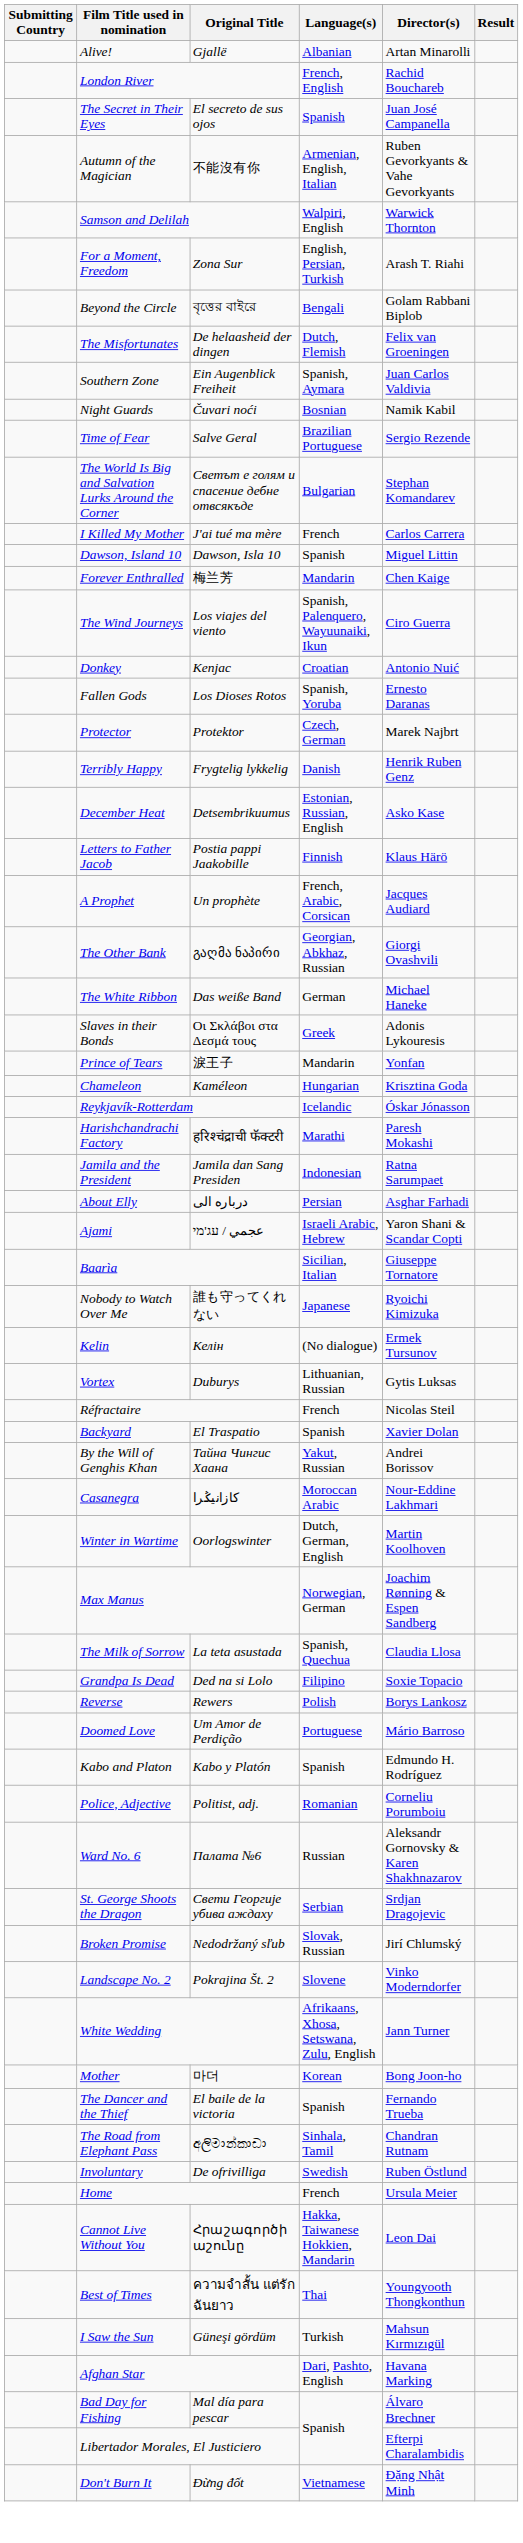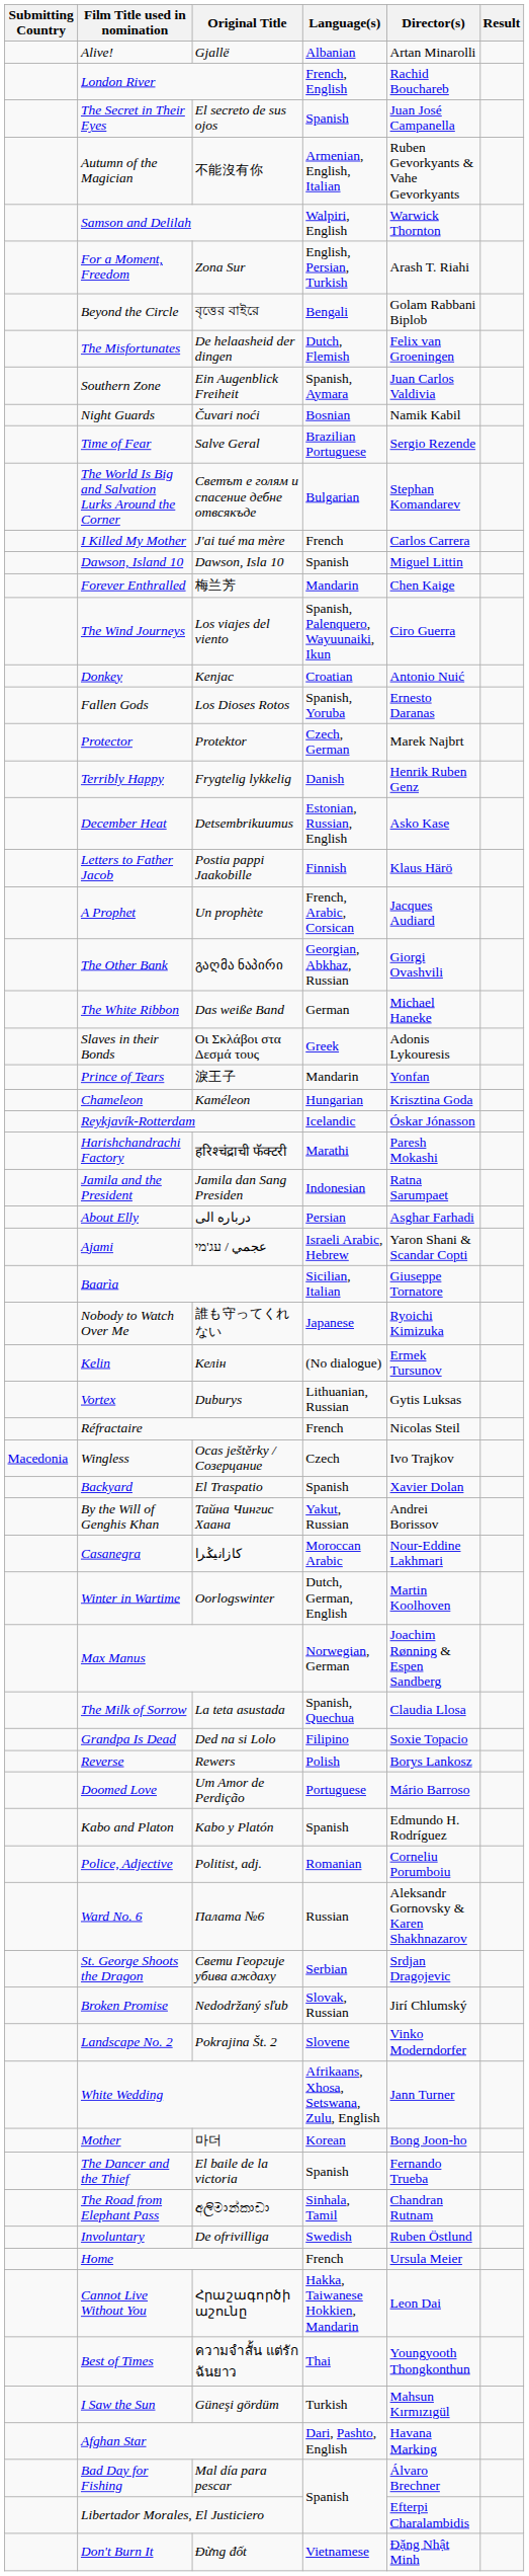 <table class="wikitable sortable" width="98%" style="background:#f">
 <tr>
 <th>Submitting Country</th>
 <th>Film Title used in nomination</th>
 <th>Original Title</th>
 <th>Language(s)</th>
 <th>Director(s)</th>
 <th>Result </th>
 </tr>
 <tr>
 <td></td>
 <td><em>Alive!</em></td>
 <td><em>Gjallë</em></td>
 <td><a href='#'>Albanian</a></td>
 <td>Artan Minarolli</td>
 <td></td>
 </tr>
 <tr>
 <td></td>
 <td colspan="2"><em><a href='#'>London River</a></em></td>
 <td><a href='#'>French</a>, <a href='#'>English</a></td>
 <td><a href='#'>Rachid Bouchareb</a></td>
 <td></td>
 </tr>
 <tr>
 <td></td>
 <td><em><a href='#'>The Secret in Their Eyes</a></em></td>
 <td><em>El secreto de sus ojos</em></td>
 <td><a href='#'>Spanish</a></td>
 <td><a href='#'>Juan José Campanella</a></td>
 <td></td>
 </tr>
 <tr>
 <td></td>
 <td><em>Autumn of the Magician</em></td>
 <td>不能沒有你</td>
 <td><a href='#'>Armenian</a>, English, <a href='#'>Italian</a></td>
 <td>Ruben Gevorkyants & Vahe Gevorkyants</td>
 <td></td>
 </tr>
 <tr>
 <td></td>
 <td colspan="2"><em><a href='#'>Samson and Delilah</a></em></td>
 <td><a href='#'>Walpiri</a>, English</td>
 <td><a href='#'>Warwick Thornton</a></td>
 <td></td>
 </tr>
 <tr>
 <td></td>
 <td><em><a href='#'>For a Moment, Freedom</a></em></td>
 <td><em>Zona Sur</em></td>
 <td>English, <a href='#'>Persian</a>, <a href='#'>Turkish</a></td>
 <td>Arash T. Riahi</td>
 <td></td>
 </tr>
 <tr>
 <td></td>
 <td><em>Beyond the Circle</em></td>
 <td>বৃত্তের বাইরে</td>
 <td><a href='#'>Bengali</a></td>
 <td>Golam Rabbani Biplob</td>
 <td></td>
 </tr>
 <tr>
 <td></td>
 <td><em><a href='#'>The Misfortunates</a></em></td>
 <td><em>De helaasheid der dingen</em></td>
 <td><a href='#'>Dutch</a>, <a href='#'>Flemish</a></td>
 <td><a href='#'>Felix van Groeningen</a></td>
 <td></td>
 </tr>
 <tr>
 <td></td>
 <td><em>Southern Zone</em></td>
 <td><em>Ein Augenblick Freiheit</em></td>
 <td>Spanish, <a href='#'>Aymara</a></td>
 <td><a href='#'>Juan Carlos Valdivia</a></td>
 <td></td>
 </tr>
 <tr>
 <td></td>
 <td><em>Night Guards</em></td>
 <td><em>Čuvari noći</em></td>
 <td><a href='#'>Bosnian</a></td>
 <td>Namik Kabil</td>
 <td></td>
 </tr>
 <tr>
 <td></td>
 <td><em><a href='#'>Time of Fear</a></em></td>
 <td><em>Salve Geral</em></td>
 <td><a href='#'>Brazilian Portuguese</a></td>
 <td><a href='#'>Sergio Rezende</a></td>
 <td></td>
 </tr>
 <tr>
 <td></td>
 <td><em><a href='#'>The World Is Big and Salvation Lurks Around the Corner</a></em></td>
 <td><em>Светът е голям и спасение дебне отвсякъде</em></td>
 <td><a href='#'>Bulgarian</a></td>
 <td><a href='#'>Stephan Komandarev</a></td>
 <td></td>
 </tr>
 <tr>
 <td></td>
 <td><em><a href='#'>I Killed My Mother</a></em></td>
 <td><em>J'ai tué ma mère</em></td>
 <td>French</td>
 <td><a href='#'>Carlos Carrera</a></td>
 <td></td>
 </tr>
 <tr>
 <td></td>
 <td><em><a href='#'>Dawson, Island 10</a></em></td>
 <td><em>Dawson, Isla 10</em></td>
 <td>Spanish</td>
 <td><a href='#'>Miguel Littin</a></td>
 <td></td>
 </tr>
 <tr>
 <td></td>
 <td><em><a href='#'>Forever Enthralled</a></em></td>
 <td>梅兰芳</td>
 <td><a href='#'>Mandarin</a></td>
 <td><a href='#'>Chen Kaige</a></td>
 <td></td>
 </tr>
 <tr>
 <td></td>
 <td><em><a href='#'>The Wind Journeys</a></em></td>
 <td><em>Los viajes del viento</em></td>
 <td>Spanish, <a href='#'>Palenquero</a>, <a href='#'>Wayuunaiki</a>, <a href='#'>Ikun</a></td>
 <td><a href='#'>Ciro Guerra</a></td>
 <td></td>
 </tr>
 <tr>
 <td></td>
 <td><em><a href='#'>Donkey</a></em></td>
 <td><em>Kenjac</em></td>
 <td><a href='#'>Croatian</a></td>
 <td><a href='#'>Antonio Nuić</a></td>
 <td></td>
 </tr>
 <tr>
 <td></td>
 <td><em>Fallen Gods</em></td>
 <td><em>Los Dioses Rotos</em></td>
 <td>Spanish, <a href='#'>Yoruba</a></td>
 <td><a href='#'>Ernesto Daranas</a></td>
 <td></td>
 </tr>
 <tr>
 <td></td>
 <td><em><a href='#'>Protector</a></em></td>
 <td><em>Protektor</em></td>
 <td><a href='#'>Czech</a>, <a href='#'>German</a></td>
 <td>Marek Najbrt</td>
 <td></td>
 </tr>
 <tr>
 <td></td>
 <td><em><a href='#'>Terribly Happy</a></em></td>
 <td><em>Frygtelig lykkelig</em></td>
 <td><a href='#'>Danish</a></td>
 <td><a href='#'>Henrik Ruben Genz</a></td>
 <td></td>
 </tr>
 <tr>
 <td></td>
 <td><em><a href='#'>December Heat</a></em></td>
 <td><em>Detsembrikuumus</em></td>
 <td><a href='#'>Estonian</a>, <a href='#'>Russian</a>, English</td>
 <td><a href='#'>Asko Kase</a></td>
 <td></td>
 </tr>
 <tr>
 <td></td>
 <td><em><a href='#'>Letters to Father Jacob</a></em></td>
 <td><em>Postia pappi Jaakobille</em></td>
 <td><a href='#'>Finnish</a></td>
 <td><a href='#'>Klaus Härö</a></td>
 <td></td>
 </tr>
 <tr>
 <td></td>
 <td><em><a href='#'>A Prophet</a></em></td>
 <td><em>Un prophète</em></td>
 <td>French, <a href='#'>Arabic</a>, <a href='#'>Corsican</a></td>
 <td><a href='#'>Jacques Audiard</a></td>
 <td></td>
 </tr>
 <tr>
 <td></td>
 <td><em><a href='#'>The Other Bank</a></em></td>
 <td>გაღმა ნაპირი</td>
 <td><a href='#'>Georgian</a>, <a href='#'>Abkhaz</a>, Russian</td>
 <td><a href='#'>Giorgi Ovashvili</a></td>
 <td></td>
 </tr>
 <tr>
 <td></td>
 <td><em><a href='#'>The White Ribbon</a></em></td>
 <td><em>Das weiße Band</em></td>
 <td>German</td>
 <td><a href='#'>Michael Haneke</a></td>
 <td></td>
 </tr>
 <tr>
 <td></td>
 <td><em>Slaves in their Bonds</em></td>
 <td>Οι Σκλάβοι στα Δεσμά τους</td>
 <td><a href='#'>Greek</a></td>
 <td>Adonis Lykouresis</td>
 <td></td>
 </tr>
 <tr>
 <td></td>
 <td><em><a href='#'>Prince of Tears</a></em></td>
 <td>淚王子</td>
 <td>Mandarin</td>
 <td><a href='#'>Yonfan</a></td>
 <td></td>
 </tr>
 <tr>
 <td></td>
 <td><em><a href='#'>Chameleon</a></em></td>
 <td><em>Kaméleon</em></td>
 <td><a href='#'>Hungarian</a></td>
 <td><a href='#'>Krisztina Goda</a></td>
 <td></td>
 </tr>
 <tr>
 <td></td>
 <td colspan="2"><em><a href='#'>Reykjavík-Rotterdam</a></em></td>
 <td><a href='#'>Icelandic</a></td>
 <td><a href='#'>Óskar Jónasson</a></td>
 <td></td>
 </tr>
 <tr>
 <td></td>
 <td><em><a href='#'>Harishchandrachi Factory</a></em></td>
 <td>हरिश्चंद्राची फॅक्टरी</td>
 <td><a href='#'>Marathi</a></td>
 <td><a href='#'>Paresh Mokashi</a></td>
 <td></td>
 </tr>
 <tr>
 <td></td>
 <td><em><a href='#'>Jamila and the President</a></em></td>
 <td><em>Jamila dan Sang Presiden</em></td>
 <td><a href='#'>Indonesian</a></td>
 <td><a href='#'>Ratna Sarumpaet</a></td>
 <td></td>
 </tr>
 <tr>
 <td></td>
 <td><em><a href='#'>About Elly</a></em></td>
 <td>درباره الی</td>
 <td><a href='#'>Persian</a></td>
 <td><a href='#'>Asghar Farhadi</a></td>
 <td></td>
 </tr>
 <tr>
 <td></td>
 <td><em><a href='#'>Ajami</a></em></td>
 <td>عجمي / עג'מי</td>
 <td><a href='#'>Israeli Arabic</a>, <a href='#'>Hebrew</a></td>
 <td>Yaron Shani & <a href='#'>Scandar Copti</a></td>
 <td></td>
 </tr>
 <tr>
 <td></td>
 <td colspan="2"><em><a href='#'>Baarìa</a></em></td>
 <td><a href='#'>Sicilian</a>, <a href='#'>Italian</a></td>
 <td><a href='#'>Giuseppe Tornatore</a></td>
 <td></td>
 </tr>
 <tr>
 <td></td>
 <td><em>Nobody to Watch Over Me</em></td>
 <td>誰も守ってくれない</td>
 <td><a href='#'>Japanese</a></td>
 <td><a href='#'>Ryoichi Kimizuka</a></td>
 <td></td>
 </tr>
 <tr>
 <td></td>
 <td><em><a href='#'>Kelin</a></em></td>
 <td><em>Келін</em></td>
 <td>(No dialogue)</td>
 <td><a href='#'>Ermek Tursunov</a></td>
 <td></td>
 </tr>
 <tr>
 <td></td>
 <td><em><a href='#'>Vortex</a></em></td>
 <td><em>Duburys</em></td>
 <td>Lithuanian, Russian</td>
 <td>Gytis Luksas</td>
 <td></td>
 </tr>
 <tr>
 <td></td>
 <td colspan="2"><em>Réfractaire</em></td>
 <td>French</td>
 <td>Nicolas Steil</td>
 <td></td>
 </tr>
 <tr>
+<td> <a href='#'>Macedonia</a></td>
+<td><em>Wingless</em></td>
+<td><em>Ocas ještěrky / Созерцание</em></td>
+<td>Czech</td>
+<td>Ivo Trajkov</td>
+<td></td>
+</tr>
+<tr>
 <td></td>
 <td><em><a href='#'>Backyard</a></em></td>
 <td><em>El Traspatio</em></td>
 <td>Spanish</td>
 <td><a href='#'>Xavier Dolan</a></td>
 <td></td>
 </tr>
 <tr>
 <td></td>
 <td><em>By the Will of Genghis Khan</em> </td>
 <td><em>Тайна Чингис Хаана</em></td>
 <td><a href='#'>Yakut</a>, Russian</td>
 <td>Andrei Borissov</td>
 <td></td>
 </tr>
 <tr>
 <td></td>
 <td><em><a href='#'>Casanegra</a></em></td>
 <td>كازانيݣرا</td>
 <td><a href='#'>Moroccan Arabic</a></td>
 <td><a href='#'>Nour-Eddine Lakhmari</a></td>
 <td></td>
 </tr>
 <tr>
 <td></td>
 <td><em><a href='#'>Winter in Wartime</a></em></td>
 <td><em>Oorlogswinter</em></td>
 <td>Dutch, German,<br>English</td>
 <td><a href='#'>Martin Koolhoven</a></td>
 <td></td>
 </tr>
 <tr>
 <td></td>
 <td colspan="2"><em><a href='#'>Max Manus</a></em></td>
 <td><a href='#'>Norwegian</a>, German</td>
 <td><a href='#'>Joachim Rønning</a> & <a href='#'>Espen Sandberg</a></td>
 <td></td>
 </tr>
 <tr>
 <td></td>
 <td><em><a href='#'>The Milk of Sorrow</a></em></td>
 <td><em>La teta asustada</em></td>
 <td>Spanish, <a href='#'>Quechua</a></td>
 <td><a href='#'>Claudia Llosa</a></td>
 <td></td>
 </tr>
 <tr>
 <td></td>
 <td><em><a href='#'>Grandpa Is Dead</a></em></td>
 <td><em>Ded na si Lolo</em></td>
 <td><a href='#'>Filipino</a></td>
 <td><a href='#'>Soxie Topacio</a></td>
 <td></td>
 </tr>
 <tr>
 <td></td>
 <td><em><a href='#'>Reverse</a></em></td>
 <td><em>Rewers</em></td>
 <td><a href='#'>Polish</a></td>
 <td><a href='#'>Borys Lankosz</a></td>
 <td></td>
 </tr>
 <tr>
 <td></td>
 <td><em><a href='#'>Doomed Love</a></em></td>
 <td><em>Um Amor de Perdição</em></td>
 <td><a href='#'>Portuguese</a></td>
 <td><a href='#'>Mário Barroso</a></td>
 <td></td>
 </tr>
 <tr>
 <td></td>
 <td><em>Kabo and Platon</em></td>
 <td><em>Kabo y Platón</em></td>
 <td>Spanish</td>
 <td>Edmundo H. Rodríguez</td>
 <td></td>
 </tr>
 <tr>
 <td></td>
 <td><em><a href='#'>Police, Adjective</a></em></td>
 <td><em>Politist, adj.</em></td>
 <td><a href='#'>Romanian</a></td>
 <td><a href='#'>Corneliu Porumboiu</a></td>
 <td></td>
 </tr>
 <tr>
 <td></td>
 <td><em><a href='#'>Ward No. 6</a></em></td>
 <td><em>Палата №6</em></td>
 <td>Russian</td>
 <td>Aleksandr Gornovsky & <a href='#'>Karen Shakhnazarov</a></td>
 <td></td>
 </tr>
 <tr>
 <td></td>
 <td><em><a href='#'>St. George Shoots the Dragon</a></em></td>
 <td><em>Свети Георгије убива аждаху</em></td>
 <td><a href='#'>Serbian</a></td>
 <td><a href='#'>Srdjan Dragojevic</a></td>
 <td></td>
 </tr>
 <tr>
 <td></td>
 <td><em><a href='#'>Broken Promise</a></em></td>
 <td><em>Nedodržaný sľub</em></td>
 <td><a href='#'>Slovak</a>, Russian</td>
 <td>Jirí Chlumský</td>
 <td></td>
 </tr>
 <tr>
 <td></td>
 <td><em><a href='#'>Landscape No. 2</a></em></td>
 <td><em>Pokrajina Št. 2</em></td>
 <td><a href='#'>Slovene</a></td>
 <td><a href='#'>Vinko Moderndorfer</a></td>
 <td></td>
 </tr>
 <tr>
 <td></td>
 <td colspan="2"><em><a href='#'>White Wedding</a></em></td>
 <td><a href='#'>Afrikaans</a>, <a href='#'>Xhosa</a>, <a href='#'>Setswana</a>, <a href='#'>Zulu</a>, English</td>
 <td><a href='#'>Jann Turner</a></td>
 <td></td>
 </tr>
 <tr>
 <td></td>
 <td><em><a href='#'>Mother</a></em></td>
 <td>마더</td>
 <td><a href='#'>Korean</a></td>
 <td><a href='#'>Bong Joon-ho</a></td>
 <td></td>
 </tr>
 <tr>
 <td></td>
 <td><em><a href='#'>The Dancer and the Thief</a></em></td>
 <td><em>El baile de la victoria</em></td>
 <td>Spanish</td>
 <td><a href='#'>Fernando Trueba</a></td>
 <td></td>
 </tr>
 <tr>
 <td></td>
 <td><em><a href='#'>The Road from Elephant Pass</a></em></td>
 <td>අලිමාන්කාඩා</td>
 <td><a href='#'>Sinhala</a>, <a href='#'>Tamil</a></td>
 <td><a href='#'>Chandran Rutnam</a></td>
 <td></td>
 </tr>
 <tr>
 <td></td>
 <td><em><a href='#'>Involuntary</a></em></td>
 <td><em>De ofrivilliga</em></td>
 <td><a href='#'>Swedish</a></td>
 <td><a href='#'>Ruben Östlund</a></td>
 <td></td>
 </tr>
 <tr>
 <td></td>
 <td colspan="2"><em><a href='#'>Home</a></em></td>
 <td>French</td>
 <td><a href='#'>Ursula Meier</a></td>
 <td></td>
 </tr>
 <tr>
 <td></td>
 <td><em><a href='#'>Cannot Live Without You</a></em></td>
 <td>Հրաշագործի աշունը</td>
 <td><a href='#'>Hakka</a>, <a href='#'>Taiwanese Hokkien</a>, <a href='#'>Mandarin</a></td>
 <td><a href='#'>Leon Dai</a></td>
 <td></td>
 </tr>
 <tr>
 <td></td>
 <td><em><a href='#'>Best of Times</a></em></td>
 <td>ความจำสั้น แต่รักฉันยาว</td>
 <td><a href='#'>Thai</a></td>
 <td><a href='#'>Youngyooth Thongkonthun</a></td>
 <td></td>
 </tr>
 <tr>
 <td></td>
 <td><em><a href='#'>I Saw the Sun</a></em></td>
 <td><em>Güneşi gördüm</em></td>
 <td>Turkish</td>
 <td><a href='#'>Mahsun Kırmızıgül</a></td>
 <td></td>
 </tr>
 <tr>
 <td></td>
 <td colspan="2"><em><a href='#'>Afghan Star</a></em></td>
 <td><a href='#'>Dari</a>, <a href='#'>Pashto</a>, English</td>
 <td><a href='#'>Havana Marking</a></td>
 <td></td>
 </tr>
 <tr>
 <td></td>
 <td><em><a href='#'>Bad Day for Fishing</a></em></td>
 <td><em>Mal día para pescar</em></td>
 <td rowspan="2">Spanish</td>
 <td><a href='#'>Álvaro Brechner</a></td>
 <td></td>
 </tr>
 <tr>
 <td></td>
 <td colspan="2"><em>Libertador Morales, El Justiciero</em></td>
 <td><a href='#'>Efterpi Charalambidis</a></td>
 <td></td>
 </tr>
 <tr>
 <td></td>
 <td><em><a href='#'>Don't Burn It</a></em></td>
 <td><em>Đừng đốt</em></td>
 <td><a href='#'>Vietnamese</a></td>
 <td><a href='#'>Đặng Nhật Minh</a></td>
 <td></td>
 </tr>
 </table>
